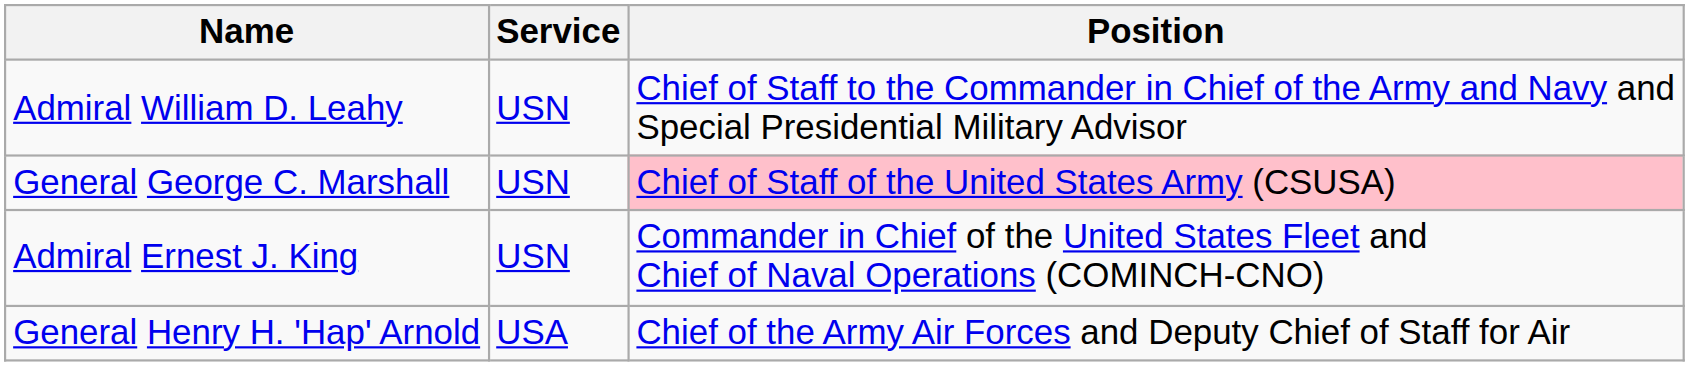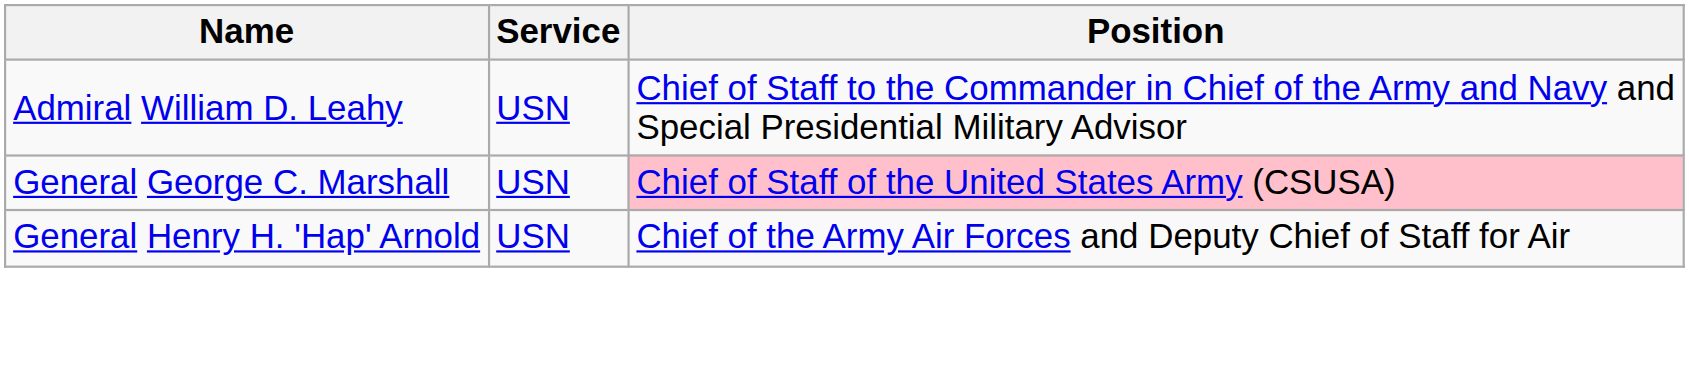 <table class="wikitable">
 <tr>
 <th>Name</th>
 <th>Service</th>
 <th>Position</th>
 </tr>
 <tr>
 <td><a href='#'>Admiral</a> <a href='#'>William D. Leahy</a></td>
 <td><a href='#'>USN</a></td>
 <td><a href='#'>Chief of Staff to the Commander in Chief of the Army and Navy</a> and<br>Special Presidential Military Advisor</td>
 </tr>
 <tr>
 <td><a href='#'>General</a> <a href='#'>George C. Marshall</a></td>
 <td><a href='#'>USN</a></td>
 <td style="background: pink;"><a href='#'>Chief of Staff of the United States Army</a> (CSUSA)</td>
 </tr>
 <tr>
-<td><a href='#'>Admiral</a> <a href='#'>Ernest J. King</a></td>
+<td><a href='#'>General</a> <a href='#'>Henry H. 'Hap' Arnold</a></td>
 <td><a href='#'>USN</a></td>
-<td><a href='#'>Commander in Chief</a> of the <a href='#'>United States Fleet</a> and<br><a href='#'>Chief of Naval Operations</a> (COMINCH-CNO)</td>
-</tr>
-<tr>
-<td><a href='#'>General</a> <a href='#'>Henry H. 'Hap' Arnold</a></td>
-<td><a href='#'>USA</a></td>
 <td><a href='#'>Chief of the Army Air Forces</a> and Deputy Chief of Staff for Air</td>
 </tr>
 </table>
